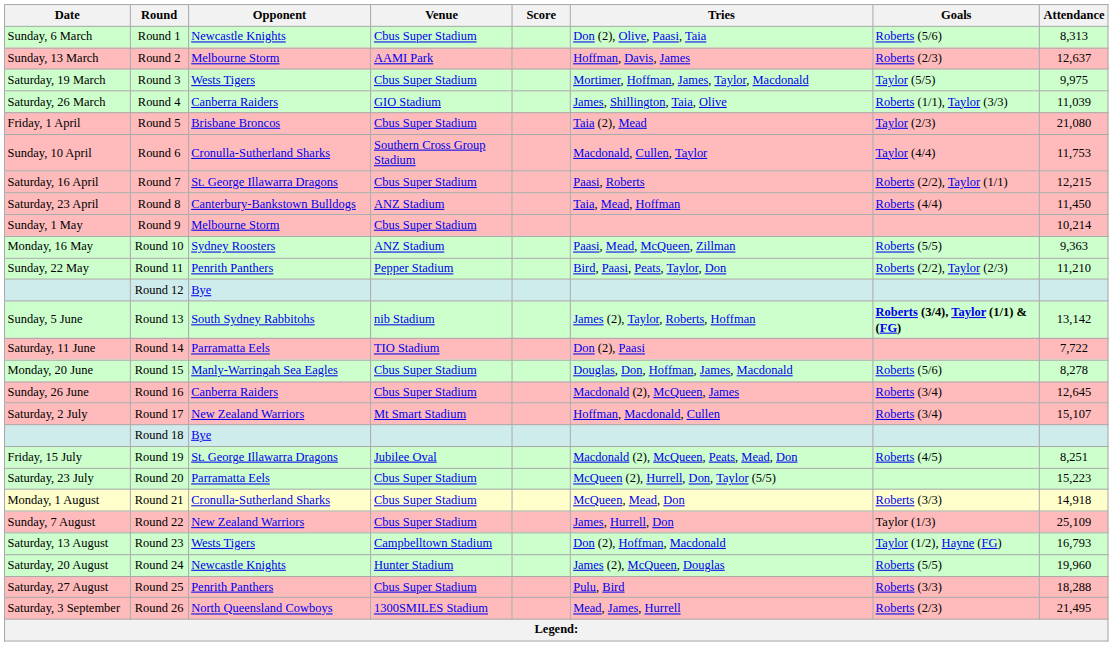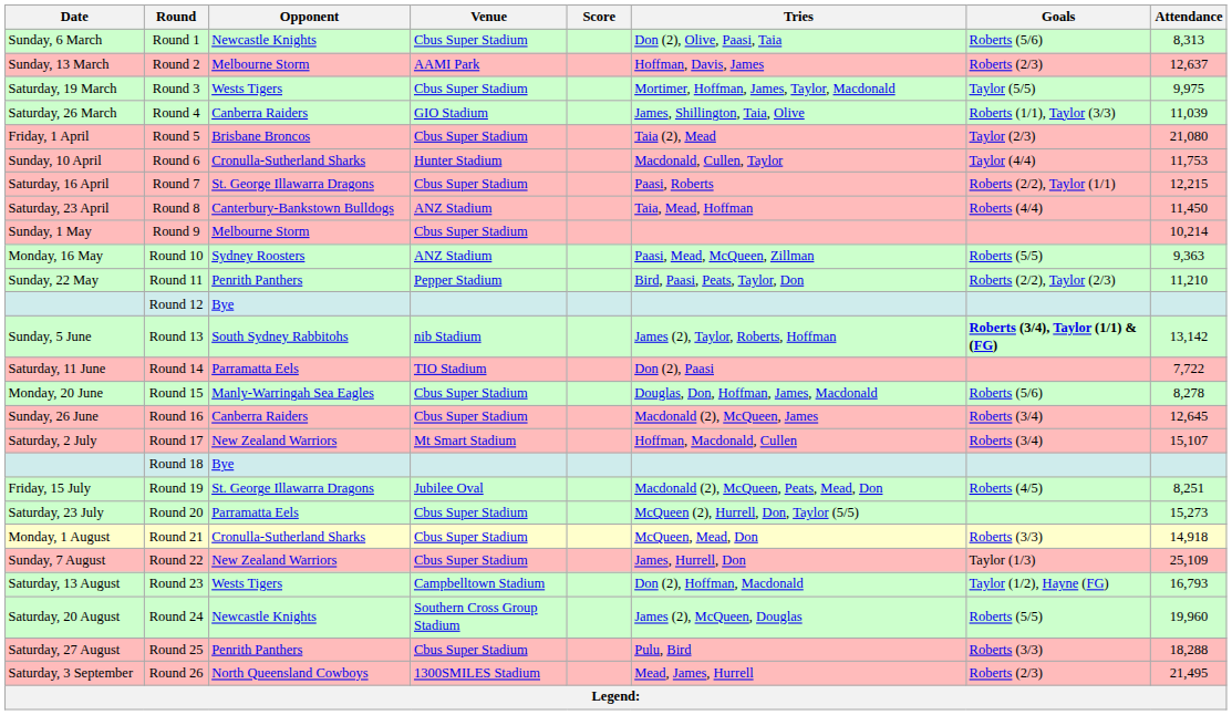 <table class="wikitable" style="font-size:75%;">
 <tr>
 <th width="115">Date</th>
 <th width="50">Round</th>
 <th width="170">Opponent</th>
 <th width="130">Venue</th>
 <th width="50">Score</th>
 <th width="285">Tries</th>
 <th width="155">Goals</th>
 <th width="60">Attendance</th>
 </tr>
 <tr bgcolor=#CCFFCC>
 <td>Sunday, 6 March</td>
 <td style="text-align:center;">Round 1</td>
 <td> <a href='#'>Newcastle Knights</a></td>
 <td><a href='#'>Cbus Super Stadium</a></td>
 <td style="text-align:center;"></td>
 <td><a href='#'>Don</a> (2), <a href='#'>Olive</a>, <a href='#'>Paasi</a>, <a href='#'>Taia</a></td>
 <td><a href='#'>Roberts</a> (5/6)</td>
 <td style="text-align:center;">8,313</td>
 </tr>
 <tr bgcolor=#FFBBBB>
 <td>Sunday, 13 March</td>
 <td style="text-align:center;">Round 2</td>
 <td> <a href='#'>Melbourne Storm</a></td>
 <td><a href='#'>AAMI Park</a></td>
 <td style="text-align:center;"></td>
 <td><a href='#'>Hoffman</a>, <a href='#'>Davis</a>, <a href='#'>James</a></td>
 <td><a href='#'>Roberts</a> (2/3)</td>
 <td style="text-align:center;">12,637</td>
 </tr>
 <tr bgcolor=#CCFFCC>
 <td>Saturday, 19 March</td>
 <td style="text-align:center;">Round 3</td>
 <td> <a href='#'>Wests Tigers</a></td>
 <td><a href='#'>Cbus Super Stadium</a></td>
 <td style="text-align:center;"></td>
 <td><a href='#'>Mortimer</a>, <a href='#'>Hoffman</a>, <a href='#'>James</a>, <a href='#'>Taylor</a>, <a href='#'>Macdonald</a></td>
 <td><a href='#'>Taylor</a> (5/5)</td>
 <td style="text-align:center;">9,975</td>
 </tr>
 <tr bgcolor=#CCFFCC>
 <td>Saturday, 26 March</td>
 <td style="text-align:center;">Round 4</td>
 <td> <a href='#'>Canberra Raiders</a></td>
 <td><a href='#'>GIO Stadium</a></td>
 <td style="text-align:center;"></td>
 <td><a href='#'>James</a>, <a href='#'>Shillington</a>, <a href='#'>Taia</a>, <a href='#'>Olive</a></td>
 <td><a href='#'>Roberts</a> (1/1), <a href='#'>Taylor</a> (3/3)</td>
 <td style="text-align:center;">11,039</td>
 </tr>
 <tr bgcolor=#FFBBBB>
 <td>Friday, 1 April</td>
 <td style="text-align:center;">Round 5</td>
 <td> <a href='#'>Brisbane Broncos</a></td>
 <td><a href='#'>Cbus Super Stadium</a></td>
 <td style="text-align:center;"></td>
 <td><a href='#'>Taia</a> (2), <a href='#'>Mead</a></td>
 <td><a href='#'>Taylor</a> (2/3)</td>
 <td style="text-align:center;">21,080</td>
 </tr>
 <tr bgcolor=#FFBBBB>
 <td>Sunday, 10 April</td>
 <td style="text-align:center;">Round 6</td>
 <td> <a href='#'>Cronulla-Sutherland Sharks</a></td>
-<td><a href='#'>Southern Cross Group Stadium</a></td>
+<td><a href='#'>Hunter Stadium</a></td>
 <td style="text-align:center;"></td>
 <td><a href='#'>Macdonald</a>, <a href='#'>Cullen</a>, <a href='#'>Taylor</a></td>
 <td><a href='#'>Taylor</a> (4/4)</td>
 <td style="text-align:center;">11,753</td>
 </tr>
 <tr bgcolor=#FFBBBB>
 <td>Saturday, 16 April</td>
 <td style="text-align:center;">Round 7</td>
 <td> <a href='#'>St. George Illawarra Dragons</a></td>
 <td><a href='#'>Cbus Super Stadium</a></td>
 <td style="text-align:center;"></td>
 <td><a href='#'>Paasi</a>, <a href='#'>Roberts</a></td>
 <td><a href='#'>Roberts</a> (2/2), <a href='#'>Taylor</a> (1/1)</td>
 <td style="text-align:center;">12,215</td>
 </tr>
 <tr bgcolor=#FFBBBB>
 <td>Saturday, 23 April</td>
 <td style="text-align:center;">Round 8</td>
 <td> <a href='#'>Canterbury-Bankstown Bulldogs</a></td>
 <td><a href='#'>ANZ Stadium</a></td>
 <td style="text-align:center;"></td>
 <td><a href='#'>Taia</a>, <a href='#'>Mead</a>, <a href='#'>Hoffman</a></td>
 <td><a href='#'>Roberts</a> (4/4)</td>
 <td style="text-align:center;">11,450</td>
 </tr>
 <tr bgcolor=#FFBBBB>
 <td>Sunday, 1 May</td>
 <td style="text-align:center;">Round 9</td>
 <td> <a href='#'>Melbourne Storm</a></td>
 <td><a href='#'>Cbus Super Stadium</a></td>
 <td style="text-align:center;"></td>
 <td></td>
 <td></td>
 <td style="text-align:center;">10,214</td>
 </tr>
 <tr bgcolor=#CCFFCC>
 <td>Monday, 16 May</td>
 <td style="text-align:center;">Round 10</td>
 <td> <a href='#'>Sydney Roosters</a></td>
 <td><a href='#'>ANZ Stadium</a></td>
 <td style="text-align:center;"></td>
 <td><a href='#'>Paasi</a>, <a href='#'>Mead</a>, <a href='#'>McQueen</a>, <a href='#'>Zillman</a></td>
 <td><a href='#'>Roberts</a> (5/5)</td>
 <td style="text-align:center;">9,363</td>
 </tr>
 <tr bgcolor=#CCFFCC>
 <td>Sunday, 22 May</td>
 <td style="text-align:center;">Round 11</td>
 <td> <a href='#'>Penrith Panthers</a></td>
 <td><a href='#'>Pepper Stadium</a></td>
 <td style="text-align:center;"></td>
 <td><a href='#'>Bird</a>, <a href='#'>Paasi</a>, <a href='#'>Peats</a>, <a href='#'>Taylor</a>, <a href='#'>Don</a></td>
 <td><a href='#'>Roberts</a> (2/2), <a href='#'>Taylor</a> (2/3)</td>
 <td style="text-align:center;">11,210</td>
 </tr>
 <tr bgcolor=#CFECEC>
 <td></td>
 <td style="text-align:center;">Round 12</td>
 <td><a href='#'>Bye</a></td>
 <td></td>
 <td></td>
 <td></td>
 <td></td>
 <td></td>
 </tr>
 <tr bgcolor=#CCFFCC>
 <td>Sunday, 5 June</td>
 <td style="text-align:center;">Round 13</td>
 <td> <a href='#'>South Sydney Rabbitohs</a></td>
 <td><a href='#'>nib Stadium</a></td>
 <td style="text-align:center;"></td>
 <td><a href='#'>James</a> (2), <a href='#'>Taylor</a>, <a href='#'>Roberts</a>, <a href='#'>Hoffman</a></td>
 <td><strong><a href='#'>Roberts</a> (3/4), <a href='#'>Taylor</a> (1/1) & (<a href='#'>FG</a>)</strong></td>
 <td style="text-align:center;">13,142</td>
 </tr>
 <tr bgcolor=#FFBBBB>
 <td>Saturday, 11 June</td>
 <td style="text-align:center;">Round 14</td>
 <td> <a href='#'>Parramatta Eels</a></td>
 <td><a href='#'>TIO Stadium</a></td>
 <td style="text-align:center;"></td>
 <td><a href='#'>Don</a> (2), <a href='#'>Paasi</a></td>
 <td></td>
 <td style="text-align:center;">7,722</td>
 </tr>
 <tr bgcolor=#CCFFCC>
 <td>Monday, 20 June</td>
 <td style="text-align:center;">Round 15</td>
 <td> <a href='#'>Manly-Warringah Sea Eagles</a></td>
 <td><a href='#'>Cbus Super Stadium</a></td>
 <td style="text-align:center;"></td>
 <td><a href='#'>Douglas</a>, <a href='#'>Don</a>, <a href='#'>Hoffman</a>, <a href='#'>James</a>, <a href='#'>Macdonald</a></td>
 <td><a href='#'>Roberts</a> (5/6)</td>
 <td style="text-align:center;">8,278</td>
 </tr>
 <tr bgcolor=#FFBBBB>
 <td>Sunday, 26 June</td>
 <td style="text-align:center;">Round 16</td>
 <td> <a href='#'>Canberra Raiders</a></td>
 <td><a href='#'>Cbus Super Stadium</a></td>
 <td style="text-align:center;"></td>
 <td><a href='#'>Macdonald</a> (2), <a href='#'>McQueen</a>, <a href='#'>James</a></td>
 <td><a href='#'>Roberts</a> (3/4)</td>
 <td style="text-align:center;">12,645</td>
 </tr>
 <tr bgcolor=#FFBBBB>
 <td>Saturday, 2 July</td>
 <td style="text-align:center;">Round 17</td>
 <td> <a href='#'>New Zealand Warriors</a></td>
 <td><a href='#'>Mt Smart Stadium</a></td>
 <td style="text-align:center;"></td>
 <td><a href='#'>Hoffman</a>, <a href='#'>Macdonald</a>, <a href='#'>Cullen</a></td>
 <td><a href='#'>Roberts</a> (3/4)</td>
 <td style="text-align:center;">15,107</td>
 </tr>
 <tr bgcolor=#CFECEC>
 <td></td>
 <td style="text-align:center;">Round 18</td>
 <td><a href='#'>Bye</a></td>
 <td></td>
 <td></td>
 <td></td>
 <td></td>
 <td></td>
 </tr>
 <tr bgcolor=#CCFFCC>
 <td>Friday, 15 July</td>
 <td style="text-align:center;">Round 19</td>
 <td> <a href='#'>St. George Illawarra Dragons</a></td>
 <td><a href='#'>Jubilee Oval</a></td>
 <td style="text-align:center;"></td>
 <td><a href='#'>Macdonald</a> (2), <a href='#'>McQueen</a>, <a href='#'>Peats</a>, <a href='#'>Mead</a>, <a href='#'>Don</a></td>
 <td><a href='#'>Roberts</a> (4/5)</td>
 <td style="text-align:center;">8,251</td>
 </tr>
 <tr bgcolor=#CCFFCC>
 <td>Saturday, 23 July</td>
 <td style="text-align:center;">Round 20</td>
 <td> <a href='#'>Parramatta Eels</a></td>
 <td><a href='#'>Cbus Super Stadium</a></td>
 <td style="text-align:center;"></td>
 <td><a href='#'>McQueen</a> (2), <a href='#'>Hurrell</a>, <a href='#'>Don</a>, <a href='#'>Taylor</a> (5/5)</td>
 <td></td>
-<td style="text-align:center;">15,223</td>
+<td style="text-align:center;">15,273</td>
 </tr>
 <tr bgcolor=#FFFFCC>
 <td>Monday, 1 August</td>
 <td style="text-align:center;">Round 21</td>
 <td> <a href='#'>Cronulla-Sutherland Sharks</a></td>
 <td><a href='#'>Cbus Super Stadium</a></td>
 <td style="text-align:center;"></td>
 <td><a href='#'>McQueen</a>, <a href='#'>Mead</a>, <a href='#'>Don</a></td>
 <td><a href='#'>Roberts</a> (3/3)</td>
 <td style="text-align:center;">14,918</td>
 </tr>
 <tr bgcolor=#FFBBBB>
 <td>Sunday, 7 August</td>
 <td style="text-align:center;">Round 22</td>
 <td> <a href='#'>New Zealand Warriors</a></td>
 <td><a href='#'>Cbus Super Stadium</a></td>
 <td style="text-align:center;"></td>
 <td><a href='#'>James</a>, <a href='#'>Hurrell</a>, <a href='#'>Don</a></td>
 <td {Ashley Taylor (rugby league)>Taylor (1/3)</td>
 <td style="text-align:center;">25,109</td>
 </tr>
 <tr bgcolor=#CCFFCC>
 <td>Saturday, 13 August</td>
 <td style="text-align:center;">Round 23</td>
 <td> <a href='#'>Wests Tigers</a></td>
 <td><a href='#'>Campbelltown Stadium</a></td>
 <td style="text-align:center;"></td>
 <td><a href='#'>Don</a> (2), <a href='#'>Hoffman</a>, <a href='#'>Macdonald</a></td>
 <td><a href='#'>Taylor</a> (1/2), <a href='#'>Hayne</a> (<a href='#'>FG</a>)</td>
 <td style="text-align:center;">16,793</td>
 </tr>
 <tr bgcolor=#CCFFCC>
 <td>Saturday, 20 August</td>
 <td style="text-align:center;">Round 24</td>
 <td> <a href='#'>Newcastle Knights</a></td>
-<td><a href='#'>Hunter Stadium</a></td>
+<td><a href='#'>Southern Cross Group Stadium</a></td>
 <td style="text-align:center;"></td>
 <td><a href='#'>James</a> (2), <a href='#'>McQueen</a>, <a href='#'>Douglas</a></td>
 <td><a href='#'>Roberts</a> (5/5)</td>
 <td style="text-align:center;">19,960</td>
 </tr>
 <tr bgcolor=#FFBBBB>
 <td>Saturday, 27 August</td>
 <td style="text-align:center;">Round 25</td>
 <td> <a href='#'>Penrith Panthers</a></td>
 <td><a href='#'>Cbus Super Stadium</a></td>
 <td style="text-align:center;"></td>
 <td><a href='#'>Pulu</a>, <a href='#'>Bird</a></td>
 <td><a href='#'>Roberts</a> (3/3)</td>
 <td style="text-align:center;">18,288</td>
 </tr>
 <tr bgcolor=#FFBBBB>
 <td>Saturday, 3 September</td>
 <td style="text-align:center;">Round 26</td>
 <td> <a href='#'>North Queensland Cowboys</a></td>
 <td><a href='#'>1300SMILES Stadium</a></td>
 <td style="text-align:center;"></td>
 <td><a href='#'>Mead</a>, <a href='#'>James</a>, <a href='#'>Hurrell</a></td>
 <td><a href='#'>Roberts</a> (2/3)</td>
 <td style="text-align:center;">21,495</td>
 </tr>
 <tr>
 <th colspan="11"><strong>Legend</strong>:    </th>
 </tr>
 </table>
